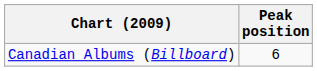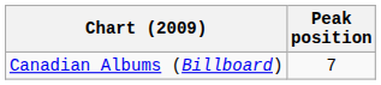 <table class="wikitable">
 <tr>
 <th>Chart (2009)</th>
 <th>Peak<br>position</th>
 </tr>
 <tr>
 <td><a href='#'>Canadian Albums</a> (<em><a href='#'>Billboard</a></em>)</td>
-<td align="center">6</td>
+<td align="center">7</td>
 </tr>
 </table>
